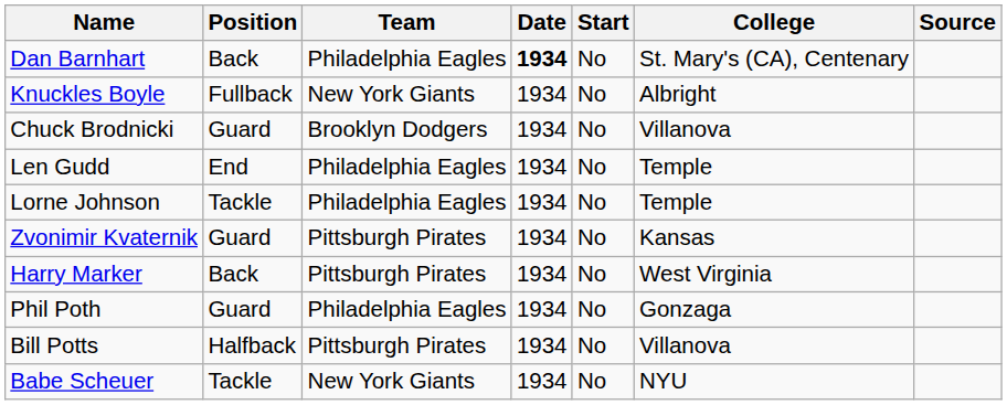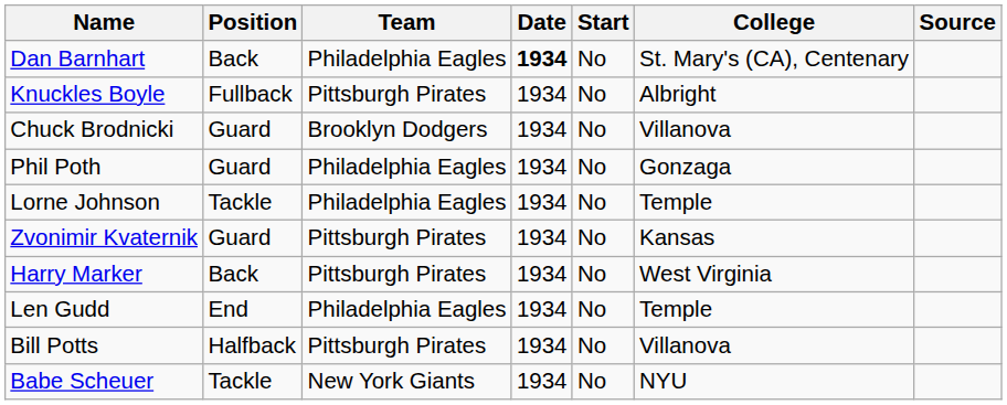 <table class="wikitable sortable">
 <tr>
 <th>Name</th>
 <th>Position</th>
 <th>Team</th>
 <th>Date</th>
 <th>Start</th>
 <th>College</th>
 <th>Source</th>
 </tr>
 <tr>
 <td><a href='#'>Dan Barnhart</a></td>
 <td>Back</td>
 <td>Philadelphia Eagles</td>
 <td><strong>1934</strong></td>
 <td>No</td>
 <td>St. Mary's (CA), Centenary</td>
 <td></td>
 </tr>
 <tr>
 <td><a href='#'>Knuckles Boyle</a></td>
 <td>Fullback</td>
-<td>New York Giants</td>
+<td>Pittsburgh Pirates</td>
 <td>1934</td>
 <td>No</td>
 <td>Albright</td>
 <td></td>
 </tr>
 <tr>
 <td>Chuck Brodnicki</td>
 <td>Guard</td>
 <td>Brooklyn Dodgers</td>
 <td>1934</td>
 <td>No</td>
 <td>Villanova</td>
 <td></td>
 </tr>
 <tr>
-<td>Len Gudd</td>
-<td>End</td>
+<td>Phil Poth</td>
+<td>Guard</td>
 <td>Philadelphia Eagles</td>
 <td>1934</td>
 <td>No</td>
-<td>Temple</td>
+<td>Gonzaga</td>
 <td></td>
 </tr>
 <tr>
 <td>Lorne Johnson</td>
 <td>Tackle</td>
 <td>Philadelphia Eagles</td>
 <td>1934</td>
 <td>No</td>
 <td>Temple</td>
 <td></td>
 </tr>
 <tr>
 <td><a href='#'>Zvonimir Kvaternik</a></td>
 <td>Guard</td>
 <td>Pittsburgh Pirates</td>
 <td>1934</td>
 <td>No</td>
 <td>Kansas</td>
 <td></td>
 </tr>
 <tr>
 <td><a href='#'>Harry Marker</a></td>
 <td>Back</td>
 <td>Pittsburgh Pirates</td>
 <td>1934</td>
 <td>No</td>
 <td>West Virginia</td>
 <td></td>
 </tr>
 <tr>
-<td>Phil Poth</td>
-<td>Guard</td>
+<td>Len Gudd</td>
+<td>End</td>
 <td>Philadelphia Eagles</td>
 <td>1934</td>
 <td>No</td>
-<td>Gonzaga</td>
+<td>Temple</td>
 <td></td>
 </tr>
 <tr>
 <td>Bill Potts</td>
 <td>Halfback</td>
 <td>Pittsburgh Pirates</td>
 <td>1934</td>
 <td>No</td>
 <td>Villanova</td>
 <td></td>
 </tr>
 <tr>
 <td><a href='#'>Babe Scheuer</a></td>
 <td>Tackle</td>
 <td>New York Giants</td>
 <td>1934</td>
 <td>No</td>
 <td>NYU</td>
 <td></td>
 </tr>
 </table>
